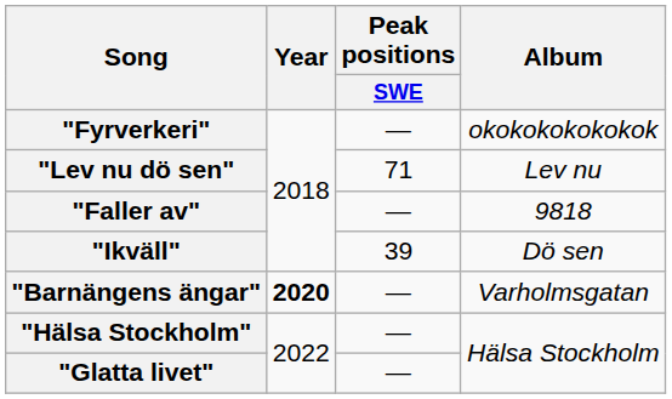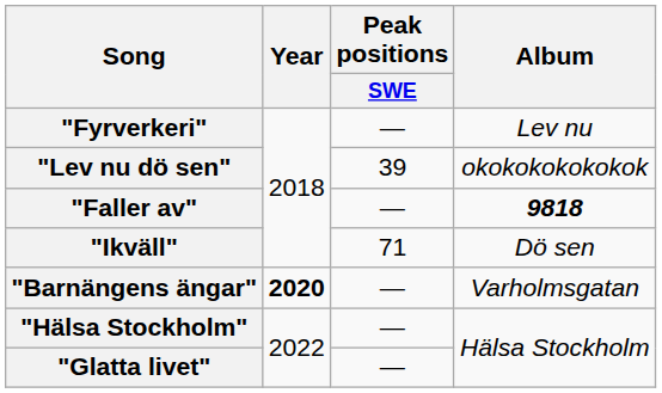 <table class="wikitable plainrowheaders" style="text-align:center">
 <tr>
 <th scope="col" rowspan="2">Song</th>
 <th scope="col" rowspan="2">Year</th>
 <th scope="col" colspan="1">Peak<br> positions</th>
 <th scope="col" rowspan="2">Album</th>
 </tr>
 <tr>
 <th scope="col" style="width:3em;font-size:85%;"><a href='#'>SWE</a><br></th>
 </tr>
 <tr>
 <th scope="row">"Fyrverkeri"<br></th>
 <td rowspan="4">2018</td>
 <td>—</td>
-<td><em>okokokokokokok</em></td>
+<td><em>Lev nu</em></td>
 </tr>
 <tr>
 <th scope="row">"Lev nu dö sen"<br></th>
-<td>71<br></td>
-<td><em>Lev nu</em></td>
+<td>39</td>
+<td><em>okokokokokokok</em></td>
 </tr>
 <tr>
 <th scope="row">"Faller av"<br></th>
 <td>—</td>
-<td><em>9818</em></td>
+<td><strong><em>9818</em></strong></td>
 </tr>
 <tr>
 <th scope="row">"Ikväll"<br></th>
-<td>39</td>
+<td>71<br></td>
 <td><em>Dö sen</em></td>
 </tr>
 <tr>
 <th scope="row">"Barnängens ängar"<br></th>
 <td><strong>2020</strong></td>
 <td>—</td>
 <td><em>Varholmsgatan</em></td>
 </tr>
 <tr>
 <th scope="row">"Hälsa Stockholm"<br></th>
 <td rowspan="2">2022</td>
 <td>—</td>
 <td rowspan="2"><em>Hälsa Stockholm</em></td>
 </tr>
 <tr>
 <th scope="row">"Glatta livet"<br></th>
 <td>—</td>
 </tr>
 </table>
